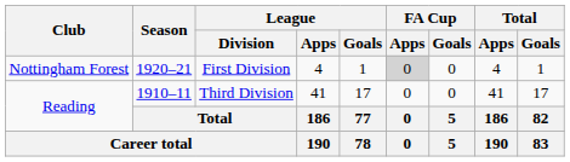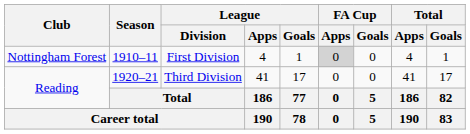 <table class="wikitable" style="text-align: center;">
 <tr>
 <th rowspan="2">Club</th>
 <th rowspan="2">Season</th>
 <th colspan="3">League</th>
 <th colspan="2">FA Cup</th>
 <th colspan="2">Total</th>
 </tr>
 <tr>
 <th>Division</th>
 <th>Apps</th>
 <th>Goals</th>
 <th>Apps</th>
 <th>Goals</th>
 <th>Apps</th>
 <th>Goals</th>
 </tr>
 <tr>
 <td><a href='#'>Nottingham Forest</a></td>
-<td><a href='#'>1920–21</a></td>
+<td><a href='#'>1910–11</a></td>
 <td><a href='#'>First Division</a></td>
 <td>4</td>
 <td>1</td>
 <td style="background: lightgrey;">0</td>
 <td>0</td>
 <td>4</td>
 <td>1</td>
 </tr>
 <tr>
 <td rowspan="2"><a href='#'>Reading</a></td>
-<td><a href='#'>1910–11</a></td>
+<td><a href='#'>1920–21</a></td>
 <td><a href='#'>Third Division</a></td>
 <td>41</td>
 <td>17</td>
 <td>0</td>
 <td>0</td>
 <td>41</td>
 <td>17</td>
 </tr>
 <tr>
 <th colspan="2">Total</th>
 <th>186</th>
 <th>77</th>
 <th>0</th>
 <th>5</th>
 <th>186</th>
 <th>82</th>
 </tr>
 <tr>
 <th colspan="3">Career total</th>
 <th>190</th>
 <th>78</th>
 <th>0</th>
 <th>5</th>
 <th>190</th>
 <th>83</th>
 </tr>
 </table>
